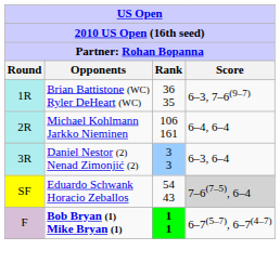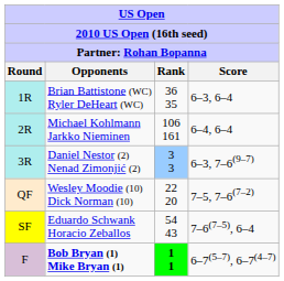 <table class="wikitable nowrap">
 <tr>
 <th colspan=4 style="background:#ccf;"><a href='#'>US Open</a></th>
 </tr>
 <tr>
 <th colspan=4 style="background:#ccf;"><a href='#'>2010 US Open</a> (16th seed)</th>
 </tr>
 <tr>
 <th colspan=4 style="background:#ccf;">Partner:  <a href='#'>Rohan Bopanna</a></th>
 </tr>
 <tr>
 <th>Round</th>
 <th>Opponents</th>
 <th>Rank</th>
 <th>Score</th>
 </tr>
 <tr>
 <td align=center bgcolor=afeeee>1R</td>
 <td> <a href='#'>Brian Battistone</a> <small>(WC)</small><br> <a href='#'>Ryler DeHeart</a> <small>(WC)</small></td>
 <td align="center">36 <br> 35</td>
-<td>6–3, 7–6<sup>(9–7)</sup></td>
+<td>6–3, 6–4</td>
 </tr>
 <tr>
 <td align=center bgcolor=afeeee>2R</td>
 <td> <a href='#'>Michael Kohlmann</a> <br>  <a href='#'>Jarkko Nieminen</a></td>
 <td align="center">106 <br> 161</td>
 <td>6–4, 6–4</td>
 </tr>
 <tr>
 <td align=center bgcolor=afeeee>3R</td>
 <td> <a href='#'>Daniel Nestor</a> <small>(2)</small><br>  <a href='#'>Nenad Zimonjić</a> <small>(2)</small></td>
 <td align="center" bgcolor=#99ccff>3 <br> 3</td>
-<td>6–3, 6–4</td>
+<td>6–3, 7–6<sup>(9–7)</sup></td>
+</tr>
+<tr>
+<td align=center bgcolor=ffebcd>QF</td>
+<td> <a href='#'>Wesley Moodie</a> <small>(10)</small><br> <a href='#'>Dick Norman</a> <small>(10)</small></td>
+<td align="center">22 <br> 20</td>
+<td>7–5, 7–6<sup>(7–2)</sup></td>
 </tr>
 <tr>
 <td align=center bgcolor=yellow>SF</td>
 <td> <a href='#'>Eduardo Schwank</a><br> <a href='#'>Horacio Zeballos</a></td>
 <td align="center">54 <br> 43</td>
-<td style="background: lightgrey;">7–6<sup>(7–5)</sup>, 6–4</td>
+<td>7–6<sup>(7–5)</sup>, 6–4</td>
 </tr>
 <tr>
 <td align=center bgcolor=thistle>F</td>
 <td> <strong><a href='#'>Bob Bryan</a> <small>(1)</small><br> <a href='#'>Mike Bryan</a> <small>(1)</small></strong></td>
 <td align="center" bgcolor=lime><strong>1</strong> <br> <strong>1</strong></td>
 <td>6–7<sup>(5–7)</sup>, 6–7<sup>(4–7)</sup></td>
 </tr>
 </table>
